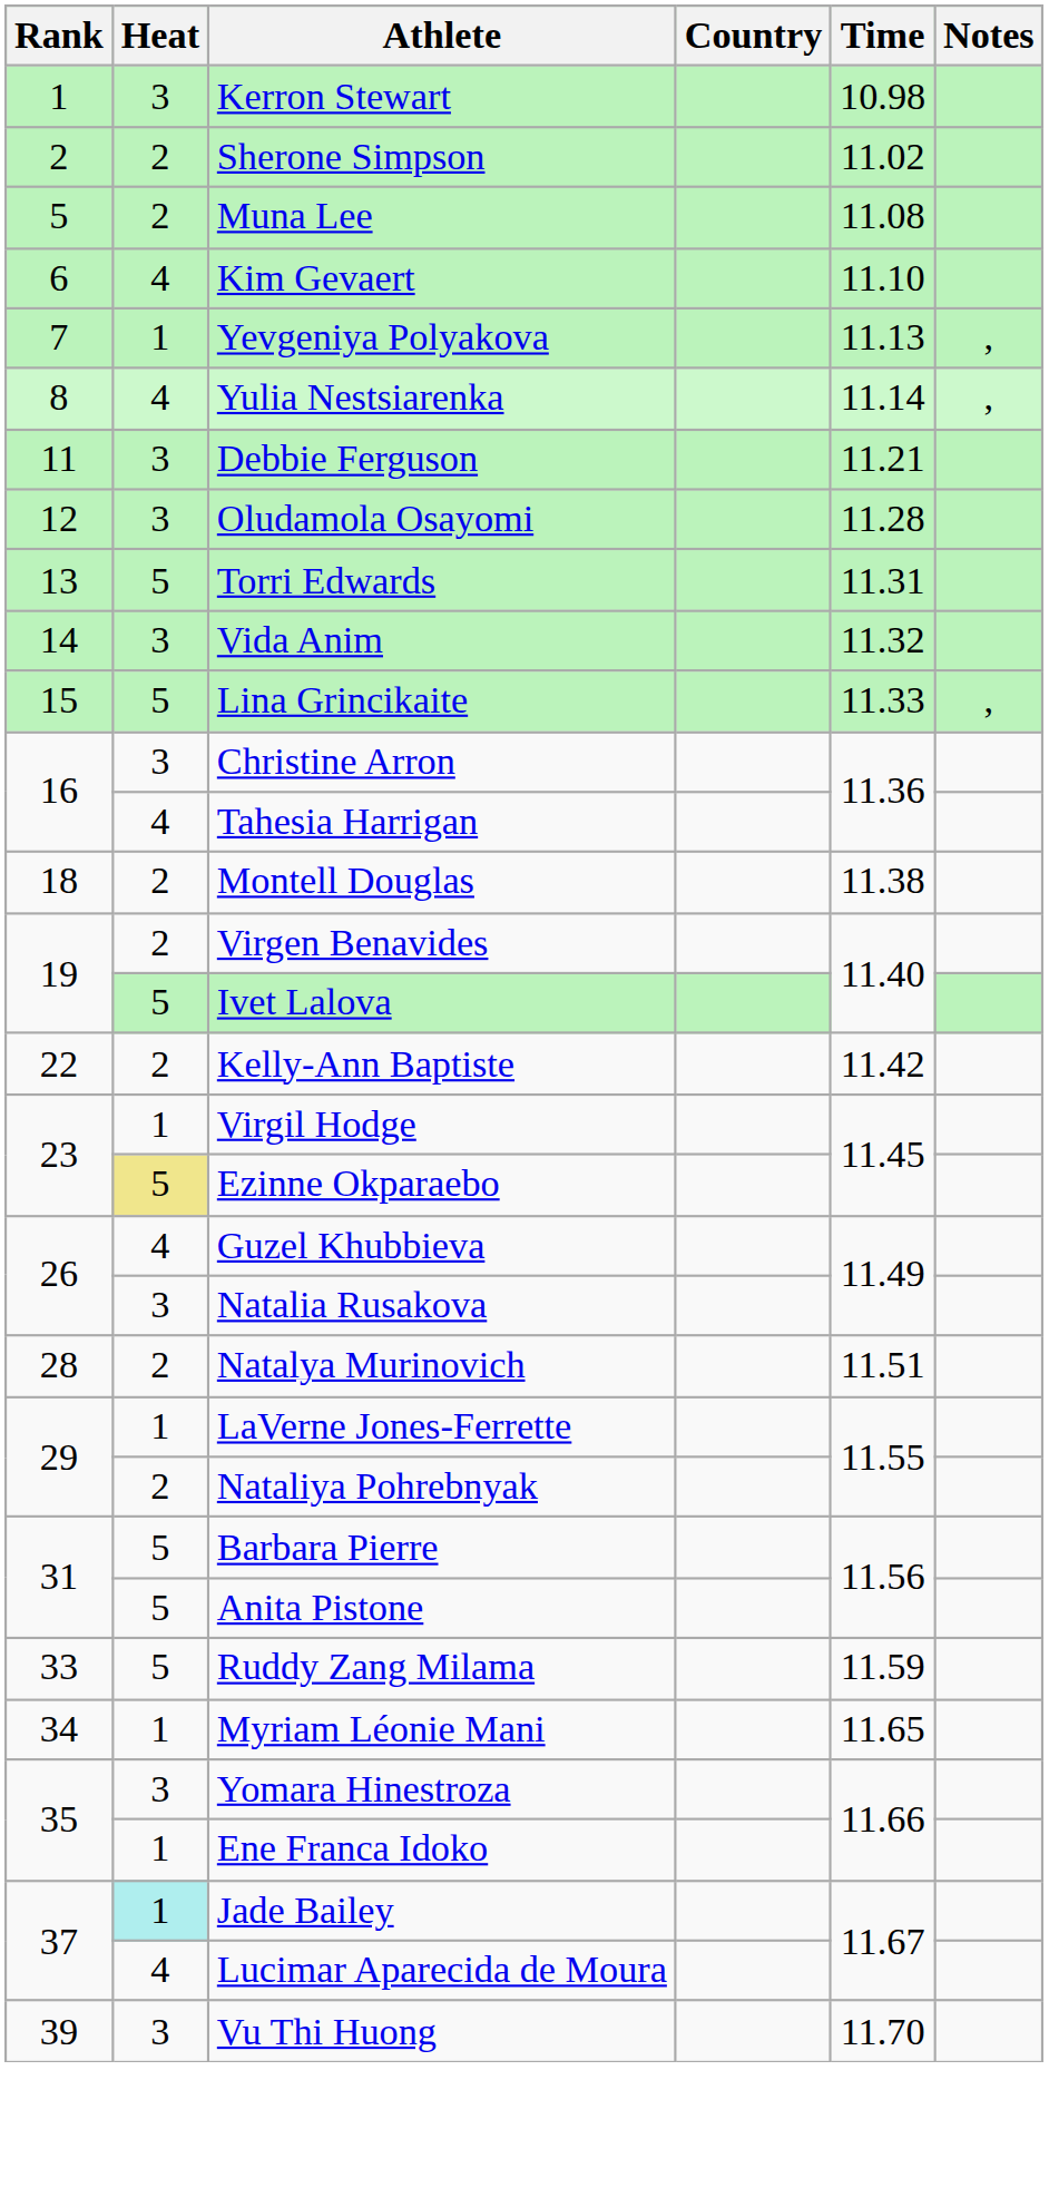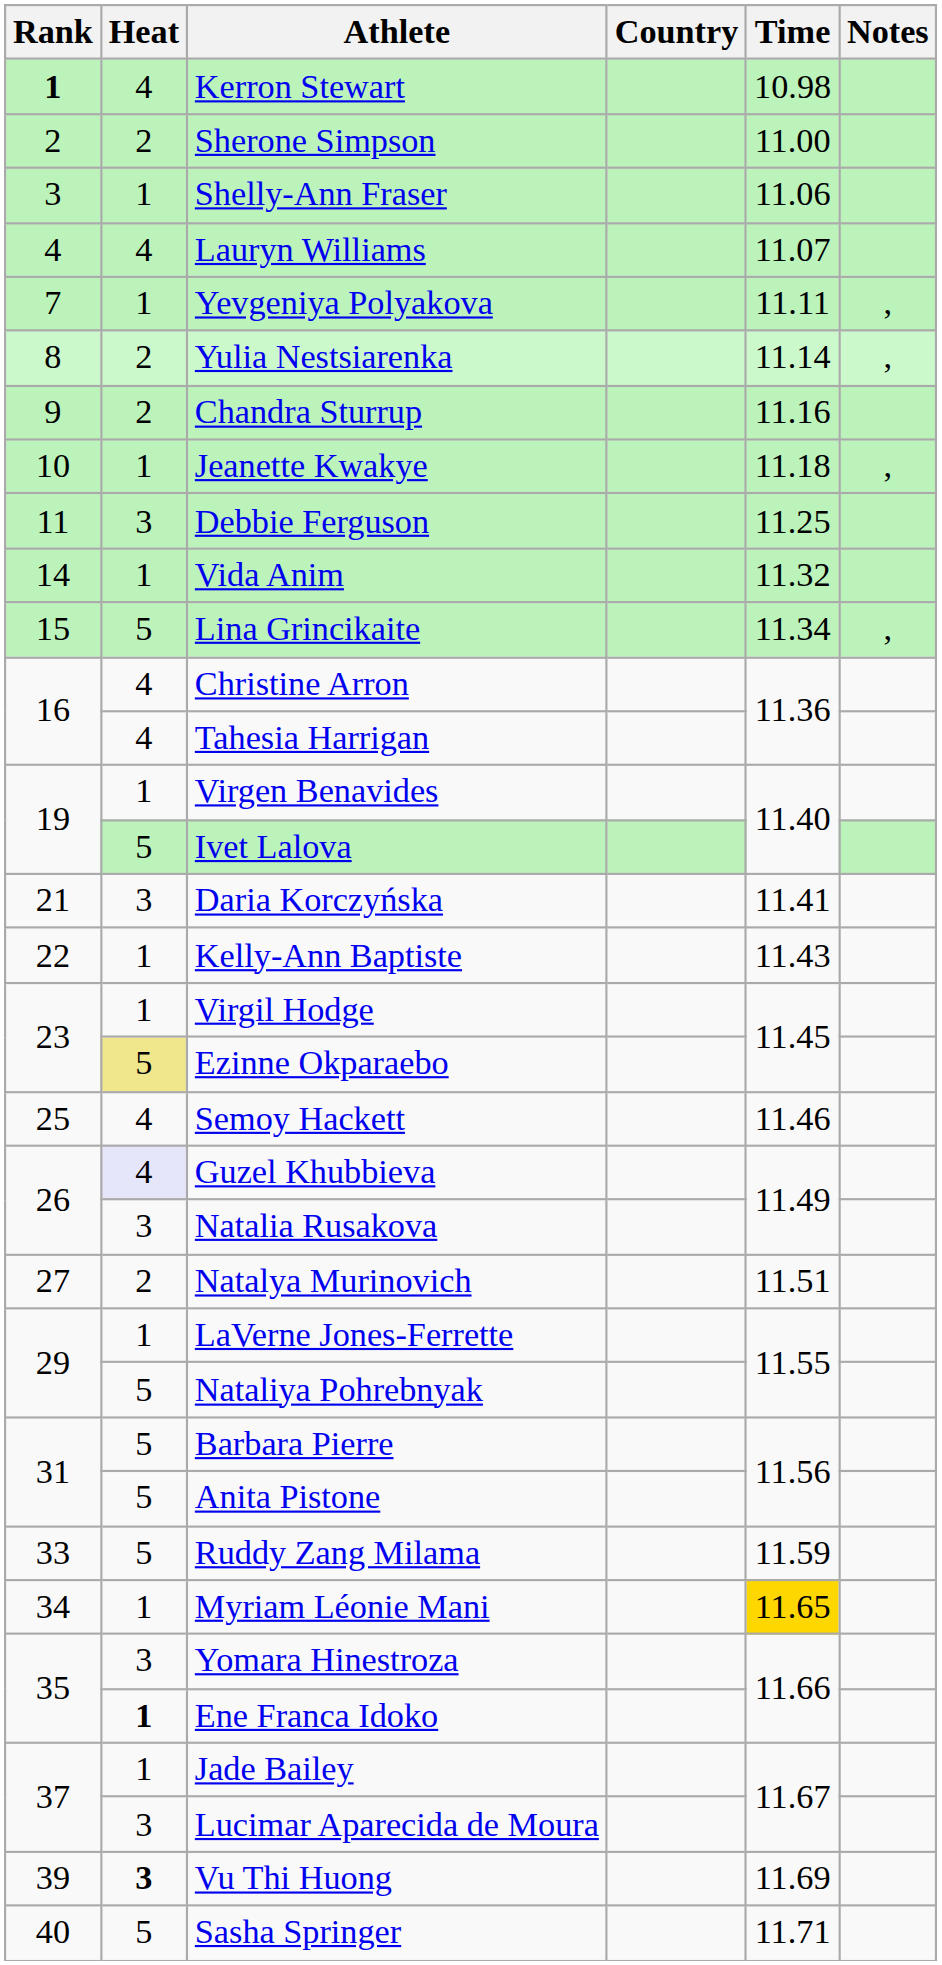 <table class="wikitable sortable" style="text-align:center">
 <tr bgcolor=bbf3bb>
 <th>Rank</th>
 <th>Heat</th>
 <th>Athlete</th>
 <th>Country</th>
 <th>Time</th>
 <th>Notes</th>
 </tr>
 <tr bgcolor=bbf3bb>
-<td>1</td>
-<td>3</td>
+<td><strong>1</strong></td>
+<td>4</td>
 <td align=left><a href='#'>Kerron Stewart</a></td>
 <td align=left></td>
 <td>10.98</td>
 <td></td>
 </tr>
 <tr bgcolor=bbf3bb>
 <td>2</td>
 <td>2</td>
 <td align=left><a href='#'>Sherone Simpson</a></td>
 <td align=left></td>
-<td>11.02</td>
+<td>11.00</td>
 <td></td>
 </tr>
 <tr bgcolor=bbf3bb>
-<td>5</td>
-<td>2</td>
-<td align=left><a href='#'>Muna Lee</a></td>
+<td>3</td>
+<td>1</td>
+<td align=left><a href='#'>Shelly-Ann Fraser</a></td>
 <td align=left></td>
-<td>11.08</td>
+<td>11.06</td>
 <td></td>
 </tr>
 <tr bgcolor=bbf3bb>
-<td>6</td>
 <td>4</td>
-<td align=left><a href='#'>Kim Gevaert</a></td>
+<td>4</td>
+<td align=left><a href='#'>Lauryn Williams</a></td>
 <td align=left></td>
-<td>11.10</td>
+<td>11.07</td>
 <td></td>
 </tr>
 <tr bgcolor=bbf3bb>
 <td>7</td>
 <td>1</td>
 <td align=left><a href='#'>Yevgeniya Polyakova</a></td>
 <td align=left></td>
-<td>11.13</td>
+<td>11.11</td>
 <td>, </td>
 </tr>
 <tr bgcolor=ccf9cc>
 <td>8</td>
-<td>4</td>
+<td>2</td>
 <td align=left><a href='#'>Yulia Nestsiarenka</a></td>
 <td align=left></td>
 <td>11.14</td>
+<td>, </td>
+</tr>
+<tr bgcolor=bbf3bb>
+<td>9</td>
+<td>2</td>
+<td align=left><a href='#'>Chandra Sturrup</a></td>
+<td align=left></td>
+<td>11.16</td>
+<td></td>
+</tr>
+<tr bgcolor=bbf3bb>
+<td>10</td>
+<td>1</td>
+<td align=left><a href='#'>Jeanette Kwakye</a></td>
+<td align=left></td>
+<td>11.18</td>
 <td>, </td>
 </tr>
 <tr bgcolor=bbf3bb>
 <td>11</td>
 <td>3</td>
 <td align=left><a href='#'>Debbie Ferguson</a></td>
 <td align=left></td>
-<td>11.21</td>
-<td></td>
-</tr>
-<tr bgcolor=bbf3bb>
-<td>12</td>
-<td>3</td>
-<td align=left><a href='#'>Oludamola Osayomi</a></td>
-<td align=left></td>
-<td>11.28</td>
-<td></td>
-</tr>
-<tr bgcolor=bbf3bb>
-<td>13</td>
-<td>5</td>
-<td align=left><a href='#'>Torri Edwards</a></td>
-<td align=left></td>
-<td>11.31</td>
+<td>11.25</td>
 <td></td>
 </tr>
 <tr bgcolor=bbf3bb>
 <td>14</td>
-<td>3</td>
+<td>1</td>
 <td align=left><a href='#'>Vida Anim</a></td>
 <td align=left></td>
 <td>11.32</td>
 <td></td>
 </tr>
 <tr bgcolor=bbf3bb>
 <td>15</td>
 <td>5</td>
 <td align=left><a href='#'>Lina Grincikaite</a></td>
 <td align=left></td>
-<td>11.33</td>
+<td>11.34</td>
 <td>, </td>
 </tr>
 <tr>
 <td rowspan=2>16</td>
-<td>3</td>
+<td>4</td>
 <td align=left><a href='#'>Christine Arron</a></td>
 <td align=left></td>
 <td rowspan=2>11.36</td>
 <td></td>
 </tr>
 <tr>
 <td>4</td>
 <td align=left><a href='#'>Tahesia Harrigan</a></td>
 <td align=left></td>
 <td></td>
 </tr>
 <tr>
-<td>18</td>
-<td>2</td>
-<td align=left><a href='#'>Montell Douglas</a></td>
-<td align=left></td>
-<td>11.38</td>
-<td></td>
-</tr>
-<tr>
 <td rowspan=2>19</td>
-<td>2</td>
+<td>1</td>
 <td align=left><a href='#'>Virgen Benavides</a></td>
 <td align=left></td>
 <td rowspan=2>11.40</td>
 <td></td>
 </tr>
 <tr bgcolor=bbf3bb>
 <td>5</td>
 <td align=left><a href='#'>Ivet Lalova</a></td>
 <td align=left></td>
 <td></td>
 </tr>
 <tr>
+<td>21</td>
+<td>3</td>
+<td align=left><a href='#'>Daria Korczyńska</a></td>
+<td align=left></td>
+<td>11.41</td>
+<td></td>
+</tr>
+<tr>
 <td>22</td>
-<td>2</td>
+<td>1</td>
 <td align=left><a href='#'>Kelly-Ann Baptiste</a></td>
 <td align=left></td>
-<td>11.42</td>
+<td>11.43</td>
 <td></td>
 </tr>
 <tr>
 <td rowspan=2>23</td>
 <td>1</td>
 <td align=left><a href='#'>Virgil Hodge</a></td>
 <td align=left></td>
 <td rowspan=2>11.45</td>
 <td></td>
 </tr>
 <tr>
 <td style="background: khaki;">5</td>
 <td align=left><a href='#'>Ezinne Okparaebo</a></td>
 <td align=left></td>
 <td></td>
 </tr>
 <tr>
+<td>25</td>
+<td>4</td>
+<td align=left><a href='#'>Semoy Hackett</a></td>
+<td align=left></td>
+<td>11.46</td>
+<td></td>
+</tr>
+<tr>
 <td rowspan=2>26</td>
-<td>4</td>
+<td style="background: lavender;">4</td>
 <td align=left><a href='#'>Guzel Khubbieva</a></td>
 <td align=left></td>
 <td rowspan=2>11.49</td>
 <td></td>
 </tr>
 <tr>
 <td>3</td>
 <td align=left><a href='#'>Natalia Rusakova</a></td>
 <td align=left></td>
 <td></td>
 </tr>
 <tr>
-<td>28</td>
+<td>27</td>
 <td>2</td>
 <td align=left><a href='#'>Natalya Murinovich</a></td>
 <td align=left></td>
 <td>11.51</td>
 <td></td>
 </tr>
 <tr>
 <td rowspan=2>29</td>
 <td>1</td>
 <td align=left><a href='#'>LaVerne Jones-Ferrette</a></td>
 <td align=left></td>
 <td rowspan=2>11.55</td>
 <td></td>
 </tr>
 <tr>
-<td>2</td>
+<td>5</td>
 <td align=left><a href='#'>Nataliya Pohrebnyak</a></td>
 <td align=left></td>
 <td></td>
 </tr>
 <tr>
 <td rowspan=2>31</td>
 <td>5</td>
 <td align=left><a href='#'>Barbara Pierre</a></td>
 <td align=left></td>
 <td rowspan=2>11.56</td>
 <td></td>
 </tr>
 <tr>
 <td>5</td>
 <td align=left><a href='#'>Anita Pistone</a></td>
 <td align=left></td>
 <td></td>
 </tr>
 <tr>
 <td>33</td>
 <td>5</td>
 <td align=left><a href='#'>Ruddy Zang Milama</a></td>
 <td align=left></td>
 <td>11.59</td>
 <td></td>
 </tr>
 <tr>
 <td>34</td>
 <td>1</td>
 <td align=left><a href='#'>Myriam Léonie Mani</a></td>
 <td align=left></td>
-<td>11.65</td>
+<td style="background: gold;">11.65</td>
 <td></td>
 </tr>
 <tr>
 <td rowspan=2>35</td>
 <td>3</td>
 <td align=left><a href='#'>Yomara Hinestroza</a></td>
 <td align=left></td>
 <td rowspan=2>11.66</td>
 <td></td>
 </tr>
 <tr>
-<td>1</td>
+<td><strong>1</strong></td>
 <td align=left><a href='#'>Ene Franca Idoko</a></td>
 <td align=left></td>
 <td></td>
 </tr>
 <tr>
 <td rowspan=2>37</td>
-<td style="background: paleturquoise;">1</td>
+<td>1</td>
 <td align=left><a href='#'>Jade Bailey</a></td>
 <td align=left></td>
 <td rowspan=2>11.67</td>
 <td></td>
 </tr>
 <tr>
-<td>4</td>
+<td>3</td>
 <td align=left><a href='#'>Lucimar Aparecida de Moura</a></td>
 <td align=left></td>
 <td></td>
 </tr>
 <tr>
 <td>39</td>
-<td>3</td>
+<td><strong>3</strong></td>
 <td align=left><a href='#'>Vu Thi Huong</a></td>
 <td align=left></td>
-<td>11.70</td>
+<td>11.69</td>
+<td></td>
+</tr>
+<tr>
+<td>40</td>
+<td>5</td>
+<td align=left><a href='#'>Sasha Springer</a></td>
+<td align=left></td>
+<td>11.71</td>
 <td></td>
 </tr>
 </table>
